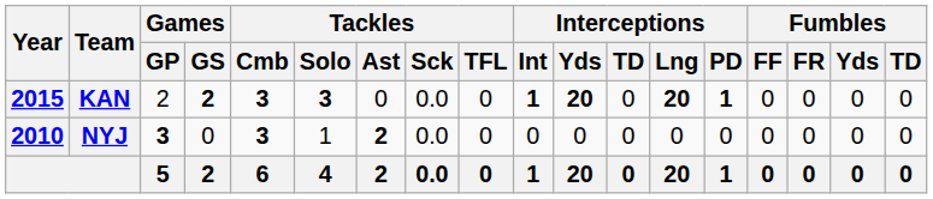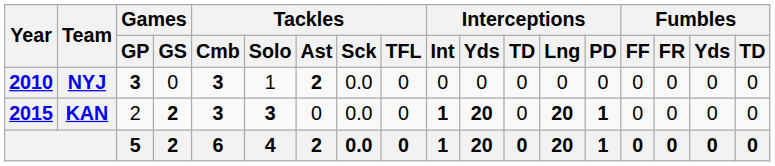 <table class="wikitable" style="text-align:center">
 <tr>
 <th rowspan="2">Year</th>
 <th rowspan="2">Team</th>
 <th colspan="2">Games</th>
 <th colspan="5">Tackles</th>
 <th colspan="5">Interceptions</th>
 <th colspan="4">Fumbles</th>
 </tr>
 <tr>
 <th>GP</th>
 <th>GS</th>
 <th>Cmb</th>
 <th>Solo</th>
 <th>Ast</th>
 <th>Sck</th>
 <th>TFL</th>
 <th>Int</th>
 <th>Yds</th>
 <th>TD</th>
 <th>Lng</th>
 <th>PD</th>
 <th>FF</th>
 <th>FR</th>
 <th>Yds</th>
 <th>TD</th>
 </tr>
 <tr>
+<th><a href='#'>2010</a></th>
+<th><a href='#'>NYJ</a></th>
+<td><strong>3</strong></td>
+<td>0</td>
+<td><strong>3</strong></td>
+<td>1</td>
+<td><strong>2</strong></td>
+<td>0.0</td>
+<td>0</td>
+<td>0</td>
+<td>0</td>
+<td>0</td>
+<td>0</td>
+<td>0</td>
+<td>0</td>
+<td>0</td>
+<td>0</td>
+<td>0</td>
+</tr>
+<tr>
 <th><a href='#'>2015</a></th>
 <th><a href='#'>KAN</a></th>
 <td>2</td>
 <td><strong>2</strong></td>
 <td><strong>3</strong></td>
 <td><strong>3</strong></td>
 <td>0</td>
 <td>0.0</td>
 <td>0</td>
 <td><strong>1</strong></td>
 <td><strong>20</strong></td>
 <td>0</td>
 <td><strong>20</strong></td>
 <td><strong>1</strong></td>
-<td>0</td>
-<td>0</td>
-<td>0</td>
-<td>0</td>
-</tr>
-<tr>
-<th><a href='#'>2010</a></th>
-<th><a href='#'>NYJ</a></th>
-<td><strong>3</strong></td>
-<td>0</td>
-<td><strong>3</strong></td>
-<td>1</td>
-<td><strong>2</strong></td>
-<td>0.0</td>
-<td>0</td>
-<td>0</td>
-<td>0</td>
-<td>0</td>
-<td>0</td>
-<td>0</td>
 <td>0</td>
 <td>0</td>
 <td>0</td>
 <td>0</td>
 </tr>
 <tr>
 <th colspan="2"></th>
 <th>5</th>
 <th>2</th>
 <th>6</th>
 <th>4</th>
 <th>2</th>
 <th>0.0</th>
 <th>0</th>
 <th>1</th>
 <th>20</th>
 <th>0</th>
 <th>20</th>
 <th>1</th>
 <th>0</th>
 <th>0</th>
 <th>0</th>
 <th>0</th>
 </tr>
 </table>
